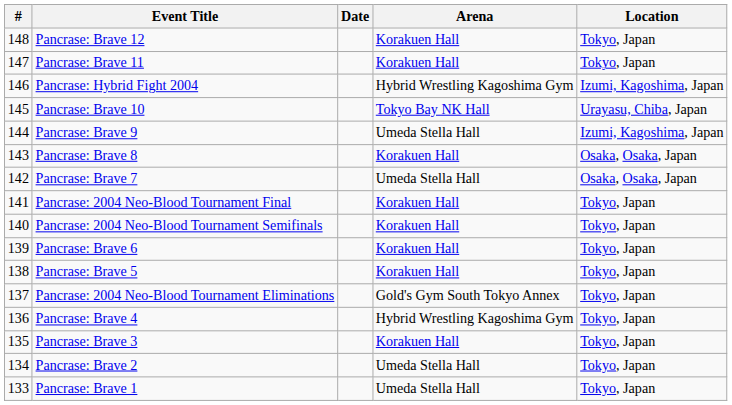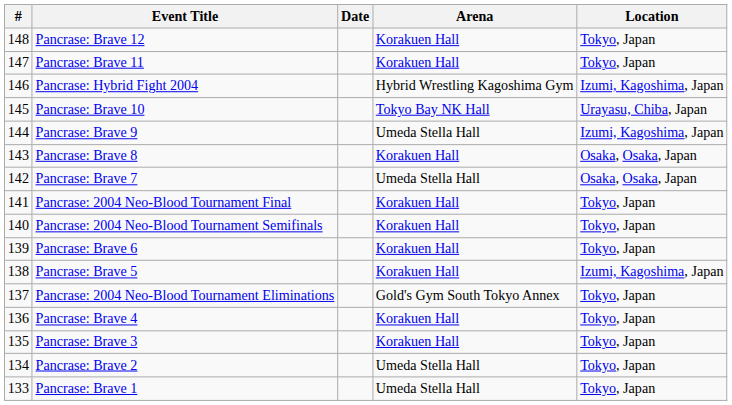 <table class="sortable wikitable succession-box" style="font-size:90%;">
 <tr>
 <th scope="col">#</th>
 <th scope="col">Event Title</th>
 <th scope="col">Date</th>
 <th scope="col">Arena</th>
 <th scope="col">Location</th>
 </tr>
 <tr>
 <td align=center>148</td>
 <td><a href='#'>Pancrase: Brave 12</a></td>
 <td></td>
 <td><a href='#'>Korakuen Hall</a></td>
 <td><a href='#'>Tokyo</a>, Japan</td>
 </tr>
 <tr>
 <td align=center>147</td>
 <td><a href='#'>Pancrase: Brave 11</a></td>
 <td></td>
 <td><a href='#'>Korakuen Hall</a></td>
 <td><a href='#'>Tokyo</a>, Japan</td>
 </tr>
 <tr>
 <td align=center>146</td>
 <td><a href='#'>Pancrase: Hybrid Fight 2004</a></td>
 <td></td>
 <td>Hybrid Wrestling Kagoshima Gym</td>
 <td><a href='#'>Izumi, Kagoshima</a>, Japan</td>
 </tr>
 <tr>
 <td align=center>145</td>
 <td><a href='#'>Pancrase: Brave 10</a></td>
 <td></td>
 <td><a href='#'>Tokyo Bay NK Hall</a></td>
 <td><a href='#'>Urayasu, Chiba</a>, Japan</td>
 </tr>
 <tr>
 <td align=center>144</td>
 <td><a href='#'>Pancrase: Brave 9</a></td>
 <td></td>
 <td>Umeda Stella Hall</td>
 <td><a href='#'>Izumi, Kagoshima</a>, Japan</td>
 </tr>
 <tr>
 <td align=center>143</td>
 <td><a href='#'>Pancrase: Brave 8</a></td>
 <td></td>
 <td><a href='#'>Korakuen Hall</a></td>
 <td><a href='#'>Osaka</a>, <a href='#'>Osaka</a>, Japan</td>
 </tr>
 <tr>
 <td align=center>142</td>
 <td><a href='#'>Pancrase: Brave 7</a></td>
 <td></td>
 <td>Umeda Stella Hall</td>
 <td><a href='#'>Osaka</a>, <a href='#'>Osaka</a>, Japan</td>
 </tr>
 <tr>
 <td align=center>141</td>
 <td><a href='#'>Pancrase: 2004 Neo-Blood Tournament Final</a></td>
 <td></td>
 <td><a href='#'>Korakuen Hall</a></td>
 <td><a href='#'>Tokyo</a>, Japan</td>
 </tr>
 <tr>
 <td align=center>140</td>
 <td><a href='#'>Pancrase: 2004 Neo-Blood Tournament Semifinals</a></td>
 <td></td>
 <td><a href='#'>Korakuen Hall</a></td>
 <td><a href='#'>Tokyo</a>, Japan</td>
 </tr>
 <tr>
 <td align=center>139</td>
 <td><a href='#'>Pancrase: Brave 6</a></td>
 <td></td>
 <td><a href='#'>Korakuen Hall</a></td>
 <td><a href='#'>Tokyo</a>, Japan</td>
 </tr>
 <tr>
 <td align=center>138</td>
 <td><a href='#'>Pancrase: Brave 5</a></td>
 <td></td>
 <td><a href='#'>Korakuen Hall</a></td>
-<td><a href='#'>Tokyo</a>, Japan</td>
+<td><a href='#'>Izumi, Kagoshima</a>, Japan</td>
 </tr>
 <tr>
 <td align=center>137</td>
 <td><a href='#'>Pancrase: 2004 Neo-Blood Tournament Eliminations</a></td>
 <td></td>
 <td>Gold's Gym South Tokyo Annex</td>
 <td><a href='#'>Tokyo</a>, Japan</td>
 </tr>
 <tr>
 <td align=center>136</td>
 <td><a href='#'>Pancrase: Brave 4</a></td>
 <td></td>
-<td>Hybrid Wrestling Kagoshima Gym</td>
+<td><a href='#'>Korakuen Hall</a></td>
 <td><a href='#'>Tokyo</a>, Japan</td>
 </tr>
 <tr>
 <td align=center>135</td>
 <td><a href='#'>Pancrase: Brave 3</a></td>
 <td></td>
 <td><a href='#'>Korakuen Hall</a></td>
 <td><a href='#'>Tokyo</a>, Japan</td>
 </tr>
 <tr>
 <td align=center>134</td>
 <td><a href='#'>Pancrase: Brave 2</a></td>
 <td></td>
 <td>Umeda Stella Hall</td>
 <td><a href='#'>Tokyo</a>, Japan</td>
 </tr>
 <tr>
 <td align=center>133</td>
 <td><a href='#'>Pancrase: Brave 1</a></td>
 <td></td>
 <td>Umeda Stella Hall</td>
 <td><a href='#'>Tokyo</a>, Japan</td>
 </tr>
 </table>
